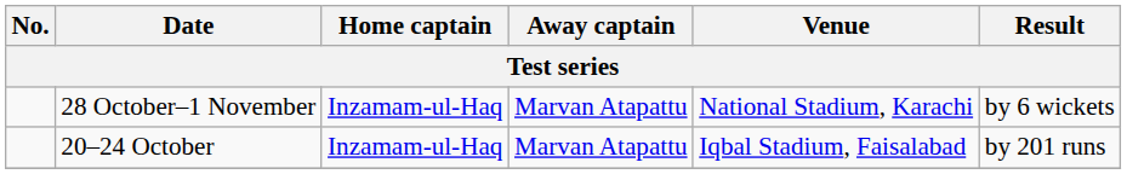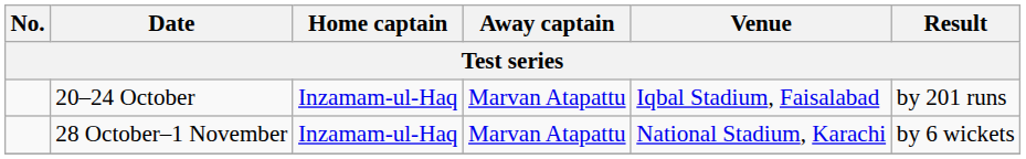 <table class="wikitable">
 <tr>
 <th>No.</th>
 <th>Date</th>
 <th>Home captain</th>
 <th>Away captain</th>
 <th>Venue</th>
 <th>Result</th>
 </tr>
 <tr>
 <th colspan="6">Test series</th>
 </tr>
 <tr>
 <td></td>
+<td>20–24 October</td>
+<td><a href='#'>Inzamam-ul-Haq</a></td>
+<td><a href='#'>Marvan Atapattu</a></td>
+<td><a href='#'>Iqbal Stadium</a>, <a href='#'>Faisalabad</a></td>
+<td> by 201 runs</td>
+</tr>
+<tr>
+<td></td>
 <td>28 October–1 November</td>
 <td><a href='#'>Inzamam-ul-Haq</a></td>
 <td><a href='#'>Marvan Atapattu</a></td>
 <td><a href='#'>National Stadium</a>, <a href='#'>Karachi</a></td>
 <td> by 6 wickets</td>
 </tr>
 <tr>
-<td></td>
-<td>20–24 October</td>
-<td><a href='#'>Inzamam-ul-Haq</a></td>
-<td><a href='#'>Marvan Atapattu</a></td>
-<td><a href='#'>Iqbal Stadium</a>, <a href='#'>Faisalabad</a></td>
-<td> by 201 runs</td>
-</tr>
-<tr>
 </tr>
 </table>
